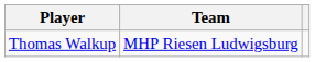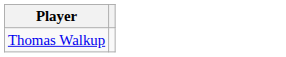 <table class="wikitable">
 <tr>
 <th>Player</th>
-<th>Team</th>
 <th></th>
 </tr>
 <tr>
 <td> <a href='#'>Thomas Walkup</a></td>
-<td> <a href='#'>MHP Riesen Ludwigsburg</a></td>
 <td></td>
 </tr>
 </table>
